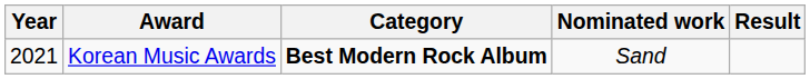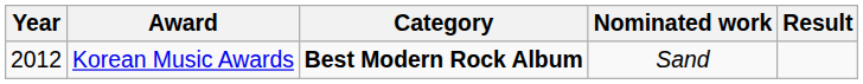 <table class="wikitable plainrowheaders" style="text-align:center;">
 <tr>
 <th>Year</th>
 <th>Award</th>
 <th>Category</th>
 <th>Nominated work</th>
 <th>Result</th>
 </tr>
 <tr>
-<td>2021</td>
+<td>2012</td>
 <td><a href='#'>Korean Music Awards</a></td>
 <td><strong>Best Modern Rock Album</strong></td>
 <td><em>Sand</em></td>
 <td></td>
 </tr>
 </table>
